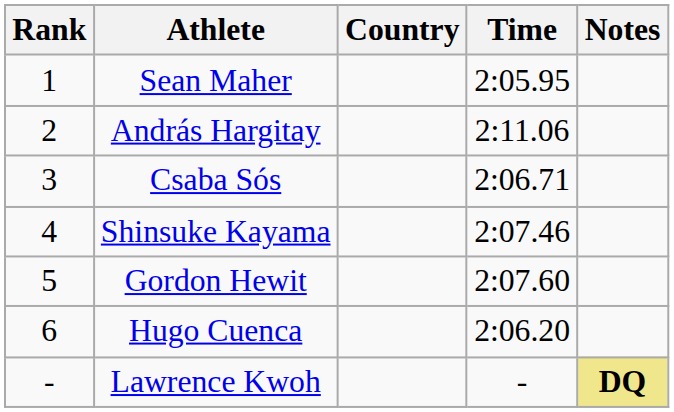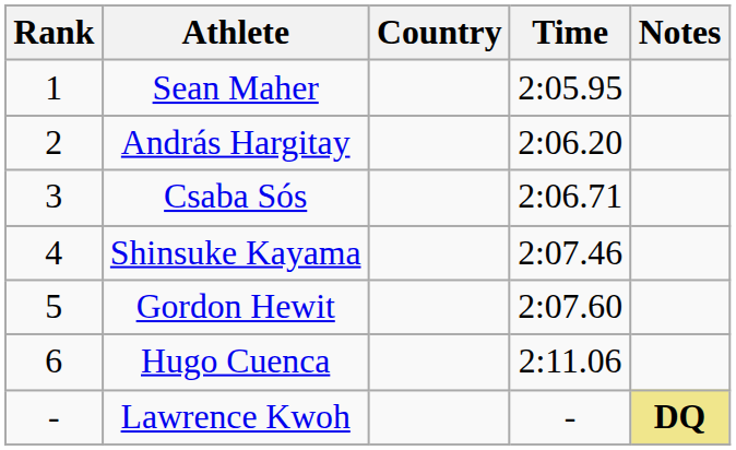 <table class="wikitable sortable" style="text-align:center">
 <tr>
 <th>Rank</th>
 <th>Athlete</th>
 <th>Country</th>
 <th>Time</th>
 <th>Notes</th>
 </tr>
 <tr>
 <td>1</td>
 <td><a href='#'>Sean Maher</a></td>
 <td align=left></td>
 <td>2:05.95</td>
 <td><strong> </strong></td>
 </tr>
 <tr>
 <td>2</td>
 <td><a href='#'>András Hargitay</a></td>
 <td align=left></td>
-<td>2:11.06</td>
+<td>2:06.20</td>
 <td><strong> </strong></td>
 </tr>
 <tr>
 <td>3</td>
 <td><a href='#'>Csaba Sós</a></td>
 <td align=left></td>
 <td>2:06.71</td>
 <td><strong> </strong></td>
 </tr>
 <tr>
 <td>4</td>
 <td><a href='#'>Shinsuke Kayama</a></td>
 <td align=left></td>
 <td>2:07.46</td>
 <td><strong> </strong></td>
 </tr>
 <tr>
 <td>5</td>
 <td><a href='#'>Gordon Hewit</a></td>
 <td align=left></td>
 <td>2:07.60</td>
 <td><strong> </strong></td>
 </tr>
 <tr>
 <td>6</td>
 <td><a href='#'>Hugo Cuenca</a></td>
 <td align=left></td>
-<td>2:06.20</td>
+<td>2:11.06</td>
 <td><strong> </strong></td>
 </tr>
 <tr>
 <td>-</td>
 <td><a href='#'>Lawrence Kwoh</a></td>
 <td align=left></td>
 <td>-</td>
 <td style="background: khaki;"><strong>DQ </strong></td>
 </tr>
 </table>
